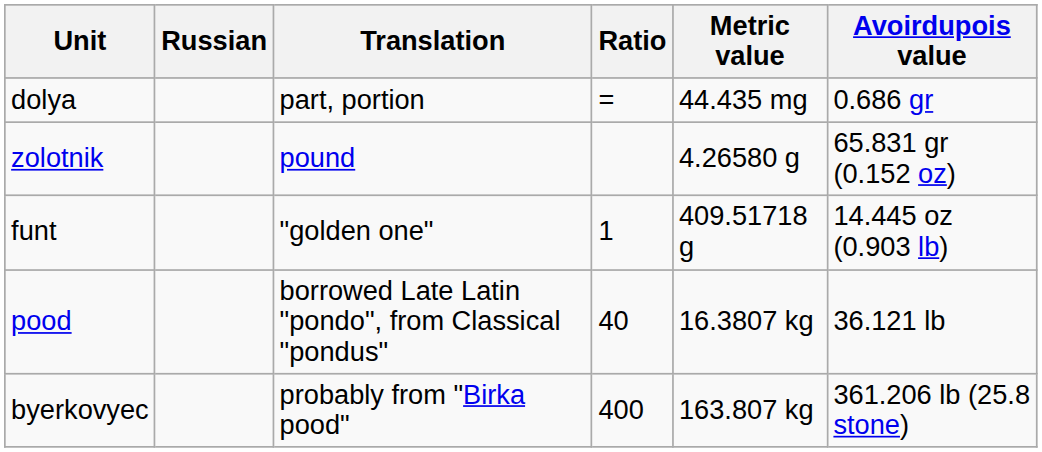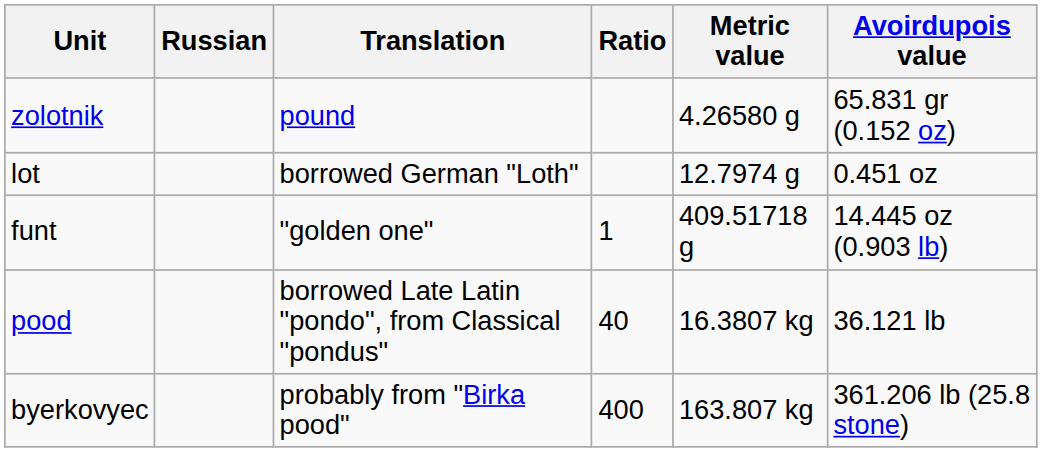 <table class="wikitable">
 <tr>
 <th>Unit</th>
 <th>Russian</th>
 <th>Translation</th>
 <th>Ratio</th>
 <th>Metric value</th>
 <th><a href='#'>Avoirdupois</a> value</th>
 </tr>
 <tr>
-<td>dolya</td>
-<td></td>
-<td>part, portion</td>
-<td> = </td>
-<td>44.435 mg</td>
-<td>0.686 <a href='#'>gr</a></td>
-</tr>
-<tr>
 <td><a href='#'>zolotnik</a></td>
 <td></td>
 <td><a href='#'>pound</a></td>
 <td></td>
 <td>4.26580 g</td>
 <td>65.831 gr (0.152 <a href='#'>oz</a>)</td>
+</tr>
+<tr>
+<td>lot</td>
+<td></td>
+<td>borrowed German "Loth"</td>
+<td></td>
+<td>12.7974 g</td>
+<td>0.451 oz</td>
 </tr>
 <tr>
 <td>funt</td>
 <td></td>
 <td>"golden one"</td>
 <td>1</td>
 <td>409.51718 g</td>
 <td>14.445 oz (0.903 <a href='#'>lb</a>)</td>
 </tr>
 <tr>
 <td><a href='#'>pood</a></td>
 <td></td>
 <td>borrowed Late Latin "pondo", from Classical "pondus"</td>
 <td>40</td>
 <td>16.3807 kg</td>
 <td>36.121 lb</td>
 </tr>
 <tr>
 <td>byerkovyec</td>
 <td></td>
 <td>probably from "<a href='#'>Birka</a> pood"</td>
 <td>400</td>
 <td>163.807 kg</td>
 <td>361.206 lb (25.8 <a href='#'>stone</a>)</td>
 </tr>
 </table>
